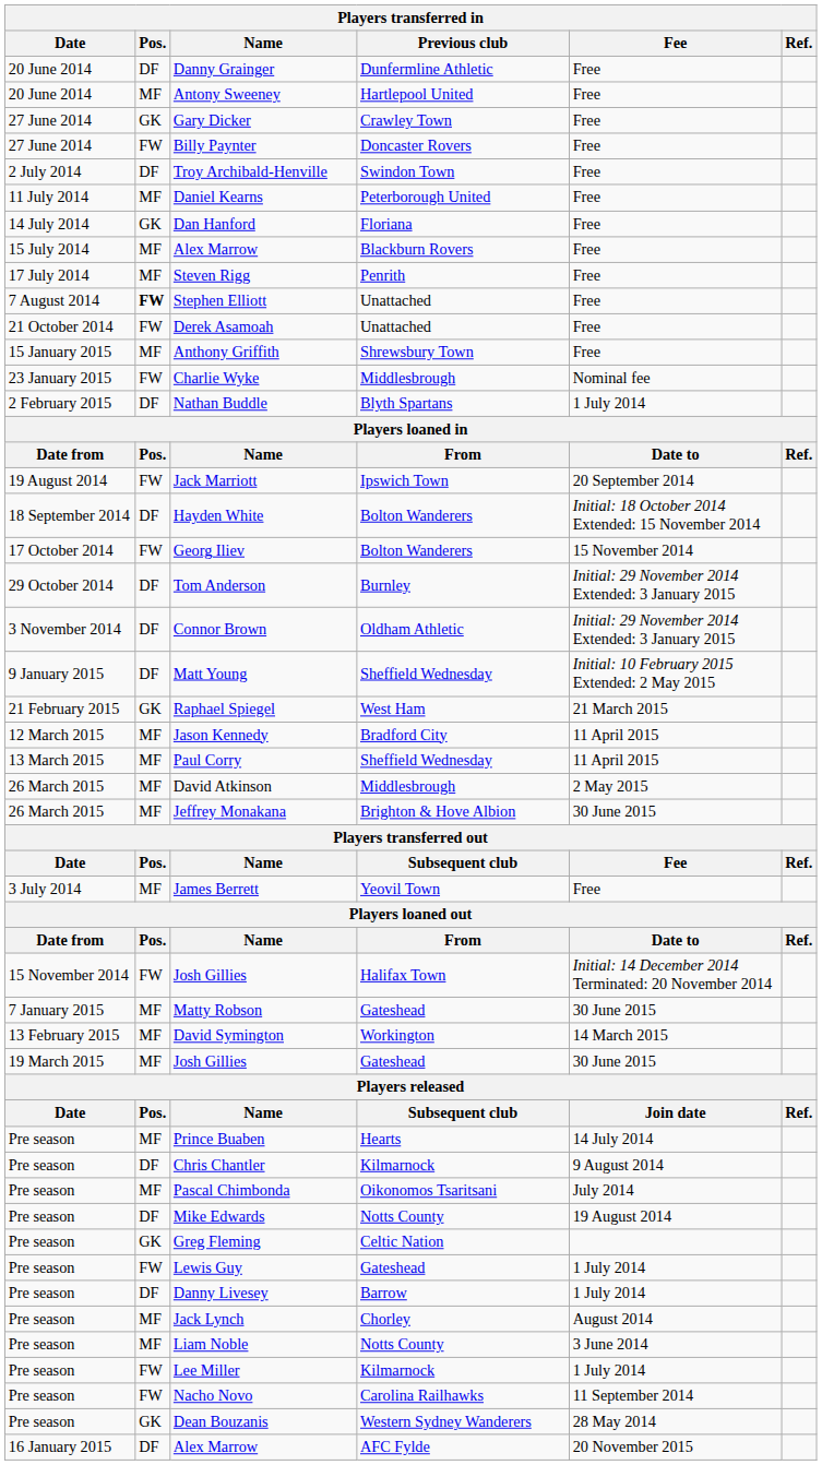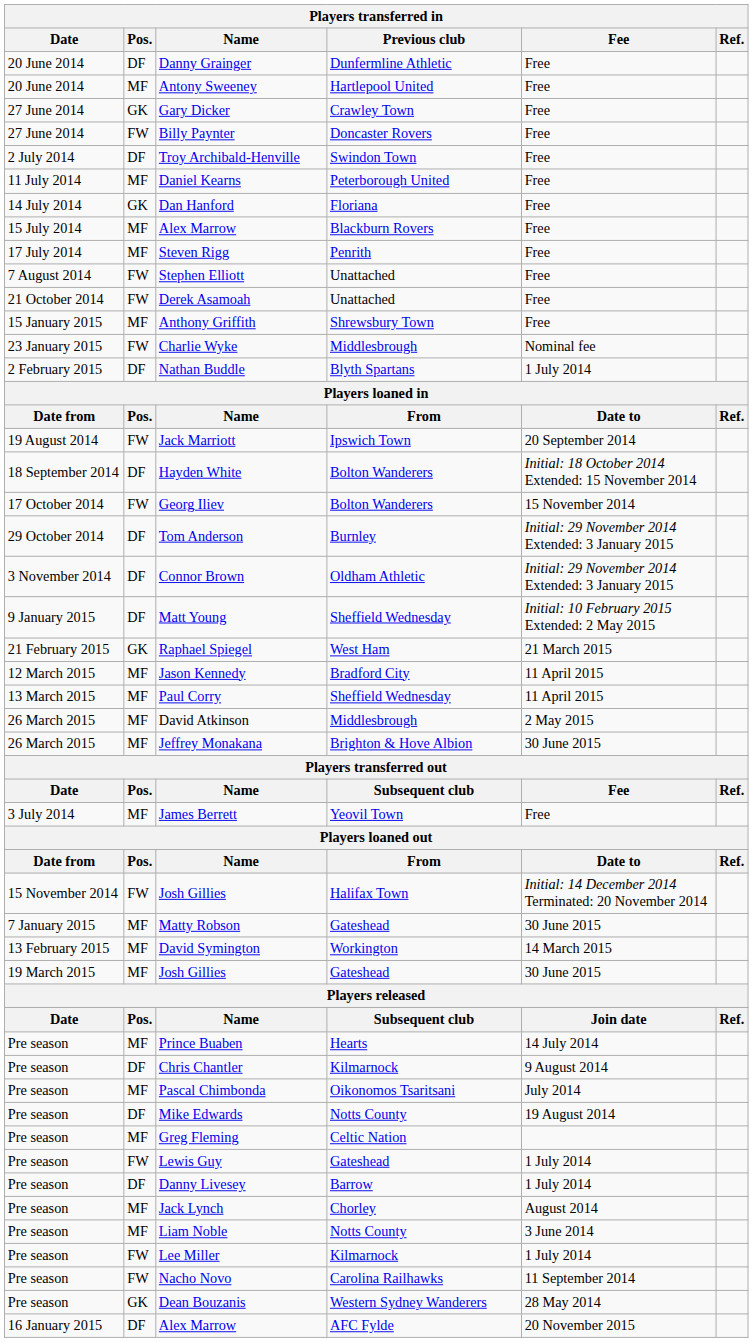 <table class="wikitable" style="font-size:95%;">
 <tr>
 <th colspan="6">Players transferred in</th>
 </tr>
 <tr>
 <th style="width:120px;">Date</th>
 <th style="width:25px;">Pos.</th>
 <th style="width:175px;">Name</th>
 <th style="width:200px;">Previous club</th>
 <th style="width:200px;">Fee</th>
 <th style="width:25px;">Ref.</th>
 </tr>
 <tr>
 <td>20 June 2014</td>
 <td>DF</td>
 <td> <a href='#'>Danny Grainger</a></td>
 <td> <a href='#'>Dunfermline Athletic</a></td>
 <td>Free</td>
 <td></td>
 </tr>
 <tr>
 <td>20 June 2014</td>
 <td>MF</td>
 <td> <a href='#'>Antony Sweeney</a></td>
 <td> <a href='#'>Hartlepool United</a></td>
 <td>Free</td>
 <td></td>
 </tr>
 <tr>
 <td>27 June 2014</td>
 <td>GK</td>
 <td> <a href='#'>Gary Dicker</a></td>
 <td> <a href='#'>Crawley Town</a></td>
 <td>Free</td>
 <td></td>
 </tr>
 <tr>
 <td>27 June 2014</td>
 <td>FW</td>
 <td> <a href='#'>Billy Paynter</a></td>
 <td> <a href='#'>Doncaster Rovers</a></td>
 <td>Free</td>
 <td></td>
 </tr>
 <tr>
 <td>2 July 2014</td>
 <td>DF</td>
 <td> <a href='#'>Troy Archibald-Henville</a></td>
 <td> <a href='#'>Swindon Town</a></td>
 <td>Free</td>
 <td></td>
 </tr>
 <tr>
 <td>11 July 2014</td>
 <td>MF</td>
 <td> <a href='#'>Daniel Kearns</a></td>
 <td> <a href='#'>Peterborough United</a></td>
 <td>Free</td>
 <td></td>
 </tr>
 <tr>
 <td>14 July 2014</td>
 <td>GK</td>
 <td> <a href='#'>Dan Hanford</a></td>
 <td> <a href='#'>Floriana</a></td>
 <td>Free</td>
 <td></td>
 </tr>
 <tr>
 <td>15 July 2014</td>
 <td>MF</td>
 <td> <a href='#'>Alex Marrow</a></td>
 <td> <a href='#'>Blackburn Rovers</a></td>
 <td>Free</td>
 <td></td>
 </tr>
 <tr>
 <td>17 July 2014</td>
 <td>MF</td>
 <td> <a href='#'>Steven Rigg</a></td>
 <td> <a href='#'>Penrith</a></td>
 <td>Free</td>
 <td></td>
 </tr>
 <tr>
 <td>7 August 2014</td>
-<td><strong>FW</strong></td>
+<td>FW</td>
 <td> <a href='#'>Stephen Elliott</a></td>
 <td> Unattached</td>
 <td>Free</td>
 <td></td>
 </tr>
 <tr>
 <td>21 October 2014</td>
 <td>FW</td>
 <td> <a href='#'>Derek Asamoah</a></td>
 <td> Unattached</td>
 <td>Free</td>
 <td></td>
 </tr>
 <tr>
 <td>15 January 2015</td>
 <td>MF</td>
 <td> <a href='#'>Anthony Griffith</a></td>
 <td> <a href='#'>Shrewsbury Town</a></td>
 <td>Free</td>
 <td></td>
 </tr>
 <tr>
 <td>23 January 2015</td>
 <td>FW</td>
 <td> <a href='#'>Charlie Wyke</a></td>
 <td> <a href='#'>Middlesbrough</a></td>
 <td>Nominal fee</td>
 <td></td>
 </tr>
 <tr>
 <td>2 February 2015</td>
 <td>DF</td>
 <td> <a href='#'>Nathan Buddle</a></td>
 <td> <a href='#'>Blyth Spartans</a></td>
 <td>1 July 2014</td>
 <td></td>
 </tr>
 <tr>
 <th colspan="6">Players loaned in</th>
 </tr>
 <tr>
 <th>Date from</th>
 <th>Pos.</th>
 <th>Name</th>
 <th>From</th>
 <th>Date to</th>
 <th>Ref.</th>
 </tr>
 <tr>
 <td>19 August 2014</td>
 <td>FW</td>
 <td> <a href='#'>Jack Marriott</a></td>
 <td> <a href='#'>Ipswich Town</a></td>
 <td>20 September 2014</td>
 <td></td>
 </tr>
 <tr>
 <td>18 September 2014</td>
 <td>DF</td>
 <td> <a href='#'>Hayden White</a></td>
 <td> <a href='#'>Bolton Wanderers</a></td>
 <td><em>Initial: 18 October 2014</em><br>Extended: 15 November 2014</td>
 <td><br></td>
 </tr>
 <tr>
 <td>17 October 2014</td>
 <td>FW</td>
 <td> <a href='#'>Georg Iliev</a></td>
 <td> <a href='#'>Bolton Wanderers</a></td>
 <td>15 November 2014</td>
 <td></td>
 </tr>
 <tr>
 <td>29 October 2014</td>
 <td>DF</td>
 <td> <a href='#'>Tom Anderson</a></td>
 <td> <a href='#'>Burnley</a></td>
 <td><em>Initial: 29 November 2014</em><br>Extended: 3 January 2015</td>
 <td><br></td>
 </tr>
 <tr>
 <td>3 November 2014</td>
 <td>DF</td>
 <td> <a href='#'>Connor Brown</a></td>
 <td> <a href='#'>Oldham Athletic</a></td>
 <td><em>Initial: 29 November 2014</em><br>Extended: 3 January 2015</td>
 <td><br></td>
 </tr>
 <tr>
 <td>9 January 2015</td>
 <td>DF</td>
 <td> <a href='#'>Matt Young</a></td>
 <td> <a href='#'>Sheffield Wednesday</a></td>
 <td><em>Initial: 10 February 2015</em><br>Extended: 2 May 2015</td>
 <td><br></td>
 </tr>
 <tr>
 <td>21 February 2015</td>
 <td>GK</td>
 <td> <a href='#'>Raphael Spiegel</a></td>
 <td> <a href='#'>West Ham</a></td>
 <td>21 March 2015</td>
 <td></td>
 </tr>
 <tr>
 <td>12 March 2015</td>
 <td>MF</td>
 <td> <a href='#'>Jason Kennedy</a></td>
 <td> <a href='#'>Bradford City</a></td>
 <td>11 April 2015</td>
 <td></td>
 </tr>
 <tr>
 <td>13 March 2015</td>
 <td>MF</td>
 <td> <a href='#'>Paul Corry</a></td>
 <td> <a href='#'>Sheffield Wednesday</a></td>
 <td>11 April 2015</td>
 <td></td>
 </tr>
 <tr>
 <td>26 March 2015</td>
 <td>MF</td>
 <td> David Atkinson</td>
 <td> <a href='#'>Middlesbrough</a></td>
 <td>2 May 2015</td>
 <td></td>
 </tr>
 <tr>
 <td>26 March 2015</td>
 <td>MF</td>
 <td> <a href='#'>Jeffrey Monakana</a></td>
 <td> <a href='#'>Brighton & Hove Albion</a></td>
 <td>30 June 2015</td>
 <td></td>
 </tr>
 <tr>
 <th colspan="6">Players transferred out</th>
 </tr>
 <tr>
 <th>Date</th>
 <th>Pos.</th>
 <th>Name</th>
 <th>Subsequent club</th>
 <th>Fee</th>
 <th>Ref.</th>
 </tr>
 <tr>
 <td>3 July 2014</td>
 <td>MF</td>
 <td> <a href='#'>James Berrett</a></td>
 <td> <a href='#'>Yeovil Town</a></td>
 <td>Free</td>
 <td></td>
 </tr>
 <tr>
 <th colspan="6">Players loaned out</th>
 </tr>
 <tr>
 <th>Date from</th>
 <th>Pos.</th>
 <th>Name</th>
 <th>From</th>
 <th>Date to</th>
 <th>Ref.</th>
 </tr>
 <tr>
 <td>15 November 2014</td>
 <td>FW</td>
 <td> <a href='#'>Josh Gillies</a></td>
 <td> <a href='#'>Halifax Town</a></td>
 <td><em>Initial: 14 December 2014</em><br>Terminated: 20 November 2014</td>
 <td><br></td>
 </tr>
 <tr>
 <td>7 January 2015</td>
 <td>MF</td>
 <td> <a href='#'>Matty Robson</a></td>
 <td> <a href='#'>Gateshead</a></td>
 <td>30 June 2015</td>
 <td></td>
 </tr>
 <tr>
 <td>13 February 2015</td>
 <td>MF</td>
 <td> <a href='#'>David Symington</a></td>
 <td> <a href='#'>Workington</a></td>
 <td>14 March 2015</td>
 <td></td>
 </tr>
 <tr>
 <td>19 March 2015</td>
 <td>MF</td>
 <td> <a href='#'>Josh Gillies</a></td>
 <td> <a href='#'>Gateshead</a></td>
 <td>30 June 2015</td>
 <td></td>
 </tr>
 <tr>
 <th colspan="6">Players released</th>
 </tr>
 <tr>
 <th>Date</th>
 <th>Pos.</th>
 <th>Name</th>
 <th>Subsequent club</th>
 <th>Join date</th>
 <th>Ref.</th>
 </tr>
 <tr>
 <td>Pre season</td>
 <td>MF</td>
 <td> <a href='#'>Prince Buaben</a></td>
 <td> <a href='#'>Hearts</a></td>
 <td>14 July 2014</td>
 <td></td>
 </tr>
 <tr>
 <td>Pre season</td>
 <td>DF</td>
 <td> <a href='#'>Chris Chantler</a></td>
 <td> <a href='#'>Kilmarnock</a></td>
 <td>9 August 2014</td>
 <td></td>
 </tr>
 <tr>
 <td>Pre season</td>
 <td>MF</td>
 <td> <a href='#'>Pascal Chimbonda</a></td>
 <td> <a href='#'>Oikonomos Tsaritsani</a></td>
 <td>July 2014</td>
 <td></td>
 </tr>
 <tr>
 <td>Pre season</td>
 <td>DF</td>
 <td> <a href='#'>Mike Edwards</a></td>
 <td> <a href='#'>Notts County</a></td>
 <td>19 August 2014</td>
 <td></td>
 </tr>
 <tr>
 <td>Pre season</td>
-<td>GK</td>
+<td>MF</td>
 <td> <a href='#'>Greg Fleming</a></td>
 <td> <a href='#'>Celtic Nation</a></td>
 <td></td>
 <td></td>
 </tr>
 <tr>
 <td>Pre season</td>
 <td>FW</td>
 <td> <a href='#'>Lewis Guy</a></td>
 <td> <a href='#'>Gateshead</a></td>
 <td>1 July 2014</td>
 <td></td>
 </tr>
 <tr>
 <td>Pre season</td>
 <td>DF</td>
 <td> <a href='#'>Danny Livesey</a></td>
 <td> <a href='#'>Barrow</a></td>
 <td>1 July 2014</td>
 <td></td>
 </tr>
 <tr>
 <td>Pre season</td>
 <td>MF</td>
 <td> <a href='#'>Jack Lynch</a></td>
 <td> <a href='#'>Chorley</a></td>
 <td>August 2014</td>
 <td></td>
 </tr>
 <tr>
 <td>Pre season</td>
 <td>MF</td>
 <td> <a href='#'>Liam Noble</a></td>
 <td> <a href='#'>Notts County</a></td>
 <td>3 June 2014</td>
 <td></td>
 </tr>
 <tr>
 <td>Pre season</td>
 <td>FW</td>
 <td> <a href='#'>Lee Miller</a></td>
 <td> <a href='#'>Kilmarnock</a></td>
 <td>1 July 2014</td>
 <td></td>
 </tr>
 <tr>
 <td>Pre season</td>
 <td>FW</td>
 <td> <a href='#'>Nacho Novo</a></td>
 <td> <a href='#'>Carolina Railhawks</a></td>
 <td>11 September 2014</td>
 <td></td>
 </tr>
 <tr>
 <td>Pre season</td>
 <td>GK</td>
 <td> <a href='#'>Dean Bouzanis</a></td>
 <td> <a href='#'>Western Sydney Wanderers</a></td>
 <td>28 May 2014</td>
 <td></td>
 </tr>
 <tr>
 <td>16 January 2015</td>
 <td>DF</td>
 <td> <a href='#'>Alex Marrow</a></td>
 <td> <a href='#'>AFC Fylde</a></td>
 <td>20 November 2015</td>
 <td></td>
 </tr>
 </table>
